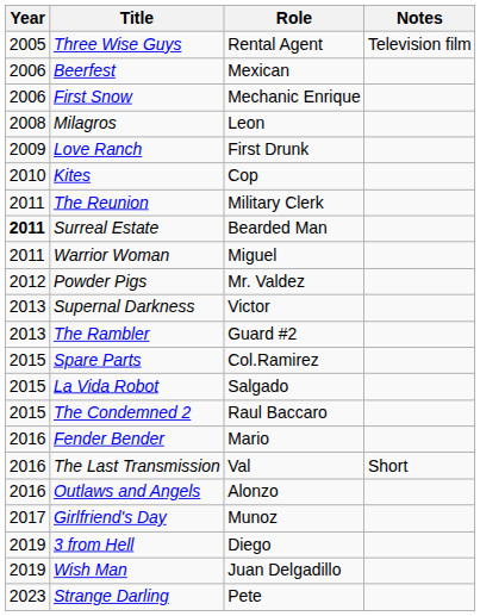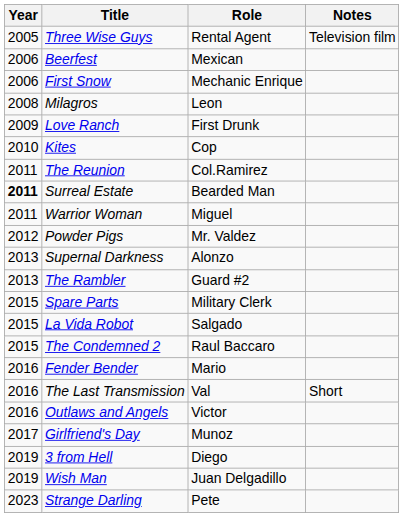 <table class="wikitable sortable">
 <tr>
 <th>Year</th>
 <th>Title</th>
 <th>Role</th>
 <th>Notes</th>
 </tr>
 <tr>
 <td>2005</td>
 <td><em><a href='#'>Three Wise Guys</a></em></td>
 <td>Rental Agent</td>
 <td>Television film</td>
 </tr>
 <tr>
 <td>2006</td>
 <td><em><a href='#'>Beerfest</a></em></td>
 <td>Mexican</td>
 <td></td>
 </tr>
 <tr>
 <td>2006</td>
 <td><em><a href='#'>First Snow</a></em></td>
 <td>Mechanic Enrique</td>
 <td></td>
 </tr>
 <tr>
 <td>2008</td>
 <td><em>Milagros</em></td>
 <td>Leon</td>
 <td></td>
 </tr>
 <tr>
 <td>2009</td>
 <td><em><a href='#'>Love Ranch</a></em></td>
 <td>First Drunk</td>
 <td></td>
 </tr>
 <tr>
 <td>2010</td>
 <td><em><a href='#'>Kites</a></em></td>
 <td>Cop</td>
 <td></td>
 </tr>
 <tr>
 <td>2011</td>
 <td><em><a href='#'>The Reunion</a></em></td>
-<td>Military Clerk</td>
+<td>Col.Ramirez</td>
 <td></td>
 </tr>
 <tr>
 <td><strong>2011</strong></td>
 <td><em>Surreal Estate</em></td>
 <td>Bearded Man</td>
 <td></td>
 </tr>
 <tr>
 <td>2011</td>
 <td><em>Warrior Woman</em></td>
 <td>Miguel</td>
 <td></td>
 </tr>
 <tr>
 <td>2012</td>
 <td><em>Powder Pigs</em></td>
 <td>Mr. Valdez</td>
 <td></td>
 </tr>
 <tr>
 <td>2013</td>
 <td><em>Supernal Darkness</em></td>
-<td>Victor</td>
+<td>Alonzo</td>
 <td></td>
 </tr>
 <tr>
 <td>2013</td>
 <td><a href='#'><em>The Rambler</em></a></td>
 <td>Guard #2</td>
 <td></td>
 </tr>
 <tr>
 <td>2015</td>
 <td><em><a href='#'>Spare Parts</a></em></td>
-<td>Col.Ramirez</td>
+<td>Military Clerk</td>
 <td></td>
 </tr>
 <tr>
 <td>2015</td>
 <td><em><a href='#'>La Vida Robot</a></em></td>
 <td>Salgado</td>
 <td></td>
 </tr>
 <tr>
 <td>2015</td>
 <td><em><a href='#'>The Condemned 2</a></em></td>
 <td>Raul Baccaro</td>
 <td></td>
 </tr>
 <tr>
 <td>2016</td>
 <td><em><a href='#'>Fender Bender</a></em></td>
 <td>Mario</td>
 <td></td>
 </tr>
 <tr>
 <td>2016</td>
 <td><em>The Last Transmission</em></td>
 <td>Val</td>
 <td>Short</td>
 </tr>
 <tr>
 <td>2016</td>
 <td><em><a href='#'>Outlaws and Angels</a></em></td>
-<td>Alonzo</td>
+<td>Victor</td>
 <td></td>
 </tr>
 <tr>
 <td>2017</td>
 <td><em><a href='#'>Girlfriend's Day</a></em></td>
 <td>Munoz</td>
 <td></td>
 </tr>
 <tr>
 <td>2019</td>
 <td><em><a href='#'>3 from Hell</a></em></td>
 <td>Diego</td>
 <td></td>
 </tr>
 <tr>
 <td>2019</td>
 <td><em><a href='#'>Wish Man</a></em></td>
 <td>Juan Delgadillo</td>
 <td></td>
 </tr>
 <tr>
 <td>2023</td>
 <td><em><a href='#'>Strange Darling</a></em></td>
 <td>Pete</td>
 </tr>
 </table>
